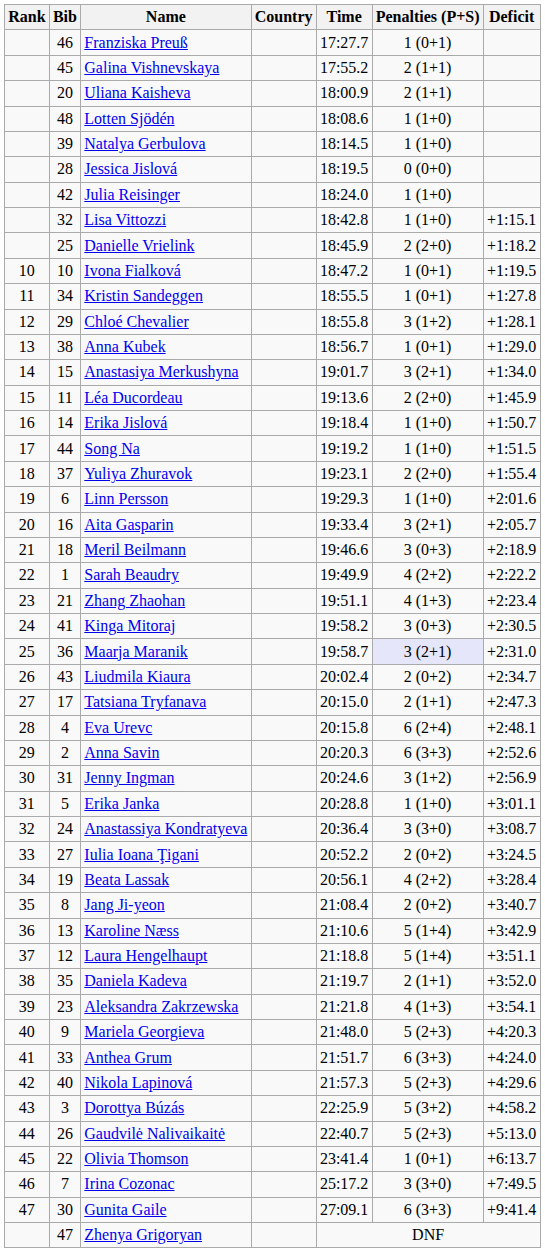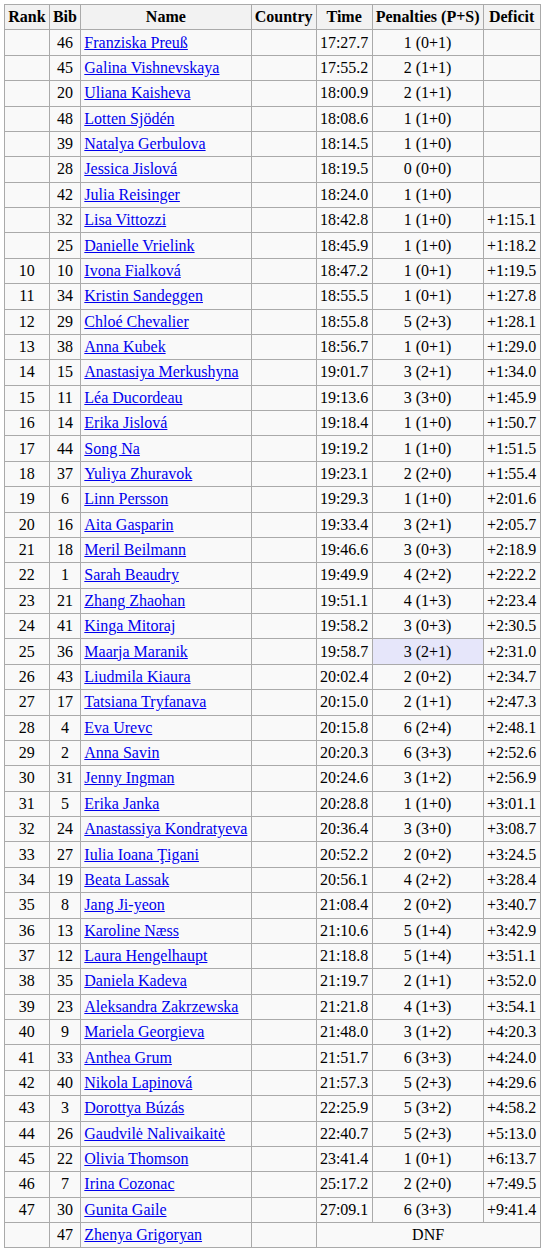 <table class="wikitable sortable" style="text-align:center">
 <tr>
 <th>Rank</th>
 <th>Bib</th>
 <th>Name</th>
 <th>Country</th>
 <th>Time</th>
 <th>Penalties (P+S)</th>
 <th>Deficit</th>
 </tr>
 <tr>
 <td></td>
 <td>46</td>
 <td align=left><a href='#'>Franziska Preuß</a></td>
 <td align=left></td>
 <td>17:27.7</td>
 <td>1 (0+1)</td>
 <td></td>
 </tr>
 <tr>
 <td></td>
 <td>45</td>
 <td align=left><a href='#'>Galina Vishnevskaya</a></td>
 <td align=left></td>
 <td>17:55.2</td>
 <td>2 (1+1)</td>
 <td></td>
 </tr>
 <tr>
 <td></td>
 <td>20</td>
 <td align=left><a href='#'>Uliana Kaisheva</a></td>
 <td align=left></td>
 <td>18:00.9</td>
 <td>2 (1+1)</td>
 <td></td>
 </tr>
 <tr>
 <td></td>
 <td>48</td>
 <td align=left><a href='#'>Lotten Sjödén</a></td>
 <td align=left></td>
 <td>18:08.6</td>
 <td>1 (1+0)</td>
 <td></td>
 </tr>
 <tr>
 <td></td>
 <td>39</td>
 <td align=left><a href='#'>Natalya Gerbulova</a></td>
 <td align=left></td>
 <td>18:14.5</td>
 <td>1 (1+0)</td>
 <td></td>
 </tr>
 <tr>
 <td></td>
 <td>28</td>
 <td align=left><a href='#'>Jessica Jislová</a></td>
 <td align=left></td>
 <td>18:19.5</td>
 <td>0 (0+0)</td>
 <td></td>
 </tr>
 <tr>
 <td></td>
 <td>42</td>
 <td align=left><a href='#'>Julia Reisinger</a></td>
 <td align=left></td>
 <td>18:24.0</td>
 <td>1 (1+0)</td>
 <td></td>
 </tr>
 <tr>
 <td></td>
 <td>32</td>
 <td align=left><a href='#'>Lisa Vittozzi</a></td>
 <td align=left></td>
 <td>18:42.8</td>
 <td>1 (1+0)</td>
 <td>+1:15.1</td>
 </tr>
 <tr>
 <td></td>
 <td>25</td>
 <td align=left><a href='#'>Danielle Vrielink</a></td>
 <td align=left></td>
 <td>18:45.9</td>
-<td>2 (2+0)</td>
+<td>1 (1+0)</td>
 <td>+1:18.2</td>
 </tr>
 <tr>
 <td>10</td>
 <td>10</td>
 <td align=left><a href='#'>Ivona Fialková</a></td>
 <td align=left></td>
 <td>18:47.2</td>
 <td>1 (0+1)</td>
 <td>+1:19.5</td>
 </tr>
 <tr>
 <td>11</td>
 <td>34</td>
 <td align=left><a href='#'>Kristin Sandeggen</a></td>
 <td align=left></td>
 <td>18:55.5</td>
 <td>1 (0+1)</td>
 <td>+1:27.8</td>
 </tr>
 <tr>
 <td>12</td>
 <td>29</td>
 <td align=left><a href='#'>Chloé Chevalier</a></td>
 <td align=left></td>
 <td>18:55.8</td>
-<td>3 (1+2)</td>
+<td>5 (2+3)</td>
 <td>+1:28.1</td>
 </tr>
 <tr>
 <td>13</td>
 <td>38</td>
 <td align=left><a href='#'>Anna Kubek</a></td>
 <td align=left></td>
 <td>18:56.7</td>
 <td>1 (0+1)</td>
 <td>+1:29.0</td>
 </tr>
 <tr>
 <td>14</td>
 <td>15</td>
 <td align=left><a href='#'>Anastasiya Merkushyna</a></td>
 <td align=left></td>
 <td>19:01.7</td>
 <td>3 (2+1)</td>
 <td>+1:34.0</td>
 </tr>
 <tr>
 <td>15</td>
 <td>11</td>
 <td align=left><a href='#'>Léa Ducordeau</a></td>
 <td align=left></td>
 <td>19:13.6</td>
-<td>2 (2+0)</td>
+<td>3 (3+0)</td>
 <td>+1:45.9</td>
 </tr>
 <tr>
 <td>16</td>
 <td>14</td>
 <td align=left><a href='#'>Erika Jislová</a></td>
 <td align=left></td>
 <td>19:18.4</td>
 <td>1 (1+0)</td>
 <td>+1:50.7</td>
 </tr>
 <tr>
 <td>17</td>
 <td>44</td>
 <td align=left><a href='#'>Song Na</a></td>
 <td align=left></td>
 <td>19:19.2</td>
 <td>1 (1+0)</td>
 <td>+1:51.5</td>
 </tr>
 <tr>
 <td>18</td>
 <td>37</td>
 <td align=left><a href='#'>Yuliya Zhuravok</a></td>
 <td align=left></td>
 <td>19:23.1</td>
 <td>2 (2+0)</td>
 <td>+1:55.4</td>
 </tr>
 <tr>
 <td>19</td>
 <td>6</td>
 <td align=left><a href='#'>Linn Persson</a></td>
 <td align=left></td>
 <td>19:29.3</td>
 <td>1 (1+0)</td>
 <td>+2:01.6</td>
 </tr>
 <tr>
 <td>20</td>
 <td>16</td>
 <td align=left><a href='#'>Aita Gasparin</a></td>
 <td align=left></td>
 <td>19:33.4</td>
 <td>3 (2+1)</td>
 <td>+2:05.7</td>
 </tr>
 <tr>
 <td>21</td>
 <td>18</td>
 <td align=left><a href='#'>Meril Beilmann</a></td>
 <td align=left></td>
 <td>19:46.6</td>
 <td>3 (0+3)</td>
 <td>+2:18.9</td>
 </tr>
 <tr>
 <td>22</td>
 <td>1</td>
 <td align=left><a href='#'>Sarah Beaudry</a></td>
 <td align=left></td>
 <td>19:49.9</td>
 <td>4 (2+2)</td>
 <td>+2:22.2</td>
 </tr>
 <tr>
 <td>23</td>
 <td>21</td>
 <td align=left><a href='#'>Zhang Zhaohan</a></td>
 <td align=left></td>
 <td>19:51.1</td>
 <td>4 (1+3)</td>
 <td>+2:23.4</td>
 </tr>
 <tr>
 <td>24</td>
 <td>41</td>
 <td align=left><a href='#'>Kinga Mitoraj</a></td>
 <td align=left></td>
 <td>19:58.2</td>
 <td>3 (0+3)</td>
 <td>+2:30.5</td>
 </tr>
 <tr>
 <td>25</td>
 <td>36</td>
 <td align=left><a href='#'>Maarja Maranik</a></td>
 <td align=left></td>
 <td>19:58.7</td>
 <td style="background: lavender;">3 (2+1)</td>
 <td>+2:31.0</td>
 </tr>
 <tr>
 <td>26</td>
 <td>43</td>
 <td align=left><a href='#'>Liudmila Kiaura</a></td>
 <td align=left></td>
 <td>20:02.4</td>
 <td>2 (0+2)</td>
 <td>+2:34.7</td>
 </tr>
 <tr>
 <td>27</td>
 <td>17</td>
 <td align=left><a href='#'>Tatsiana Tryfanava</a></td>
 <td align=left></td>
 <td>20:15.0</td>
 <td>2 (1+1)</td>
 <td>+2:47.3</td>
 </tr>
 <tr>
 <td>28</td>
 <td>4</td>
 <td align=left><a href='#'>Eva Urevc</a></td>
 <td align=left></td>
 <td>20:15.8</td>
 <td>6 (2+4)</td>
 <td>+2:48.1</td>
 </tr>
 <tr>
 <td>29</td>
 <td>2</td>
 <td align=left><a href='#'>Anna Savin</a></td>
 <td align=left></td>
 <td>20:20.3</td>
 <td>6 (3+3)</td>
 <td>+2:52.6</td>
 </tr>
 <tr>
 <td>30</td>
 <td>31</td>
 <td align=left><a href='#'>Jenny Ingman</a></td>
 <td align=left></td>
 <td>20:24.6</td>
 <td>3 (1+2)</td>
 <td>+2:56.9</td>
 </tr>
 <tr>
 <td>31</td>
 <td>5</td>
 <td align=left><a href='#'>Erika Janka</a></td>
 <td align=left></td>
 <td>20:28.8</td>
 <td>1 (1+0)</td>
 <td>+3:01.1</td>
 </tr>
 <tr>
 <td>32</td>
 <td>24</td>
 <td align=left><a href='#'>Anastassiya Kondratyeva</a></td>
 <td align=left></td>
 <td>20:36.4</td>
 <td>3 (3+0)</td>
 <td>+3:08.7</td>
 </tr>
 <tr>
 <td>33</td>
 <td>27</td>
 <td align=left><a href='#'>Iulia Ioana Ţigani</a></td>
 <td align=left></td>
 <td>20:52.2</td>
 <td>2 (0+2)</td>
 <td>+3:24.5</td>
 </tr>
 <tr>
 <td>34</td>
 <td>19</td>
 <td align=left><a href='#'>Beata Lassak</a></td>
 <td align=left></td>
 <td>20:56.1</td>
 <td>4 (2+2)</td>
 <td>+3:28.4</td>
 </tr>
 <tr>
 <td>35</td>
 <td>8</td>
 <td align=left><a href='#'>Jang Ji-yeon</a></td>
 <td align=left></td>
 <td>21:08.4</td>
 <td>2 (0+2)</td>
 <td>+3:40.7</td>
 </tr>
 <tr>
 <td>36</td>
 <td>13</td>
 <td align=left><a href='#'>Karoline Næss</a></td>
 <td align=left></td>
 <td>21:10.6</td>
 <td>5 (1+4)</td>
 <td>+3:42.9</td>
 </tr>
 <tr>
 <td>37</td>
 <td>12</td>
 <td align=left><a href='#'>Laura Hengelhaupt</a></td>
 <td align=left></td>
 <td>21:18.8</td>
 <td>5 (1+4)</td>
 <td>+3:51.1</td>
 </tr>
 <tr>
 <td>38</td>
 <td>35</td>
 <td align=left><a href='#'>Daniela Kadeva</a></td>
 <td align=left></td>
 <td>21:19.7</td>
 <td>2 (1+1)</td>
 <td>+3:52.0</td>
 </tr>
 <tr>
 <td>39</td>
 <td>23</td>
 <td align=left><a href='#'>Aleksandra Zakrzewska</a></td>
 <td align=left></td>
 <td>21:21.8</td>
 <td>4 (1+3)</td>
 <td>+3:54.1</td>
 </tr>
 <tr>
 <td>40</td>
 <td>9</td>
 <td align=left><a href='#'>Mariela Georgieva</a></td>
 <td align=left></td>
 <td>21:48.0</td>
-<td>5 (2+3)</td>
+<td>3 (1+2)</td>
 <td>+4:20.3</td>
 </tr>
 <tr>
 <td>41</td>
 <td>33</td>
 <td align=left><a href='#'>Anthea Grum</a></td>
 <td align=left></td>
 <td>21:51.7</td>
 <td>6 (3+3)</td>
 <td>+4:24.0</td>
 </tr>
 <tr>
 <td>42</td>
 <td>40</td>
 <td align=left><a href='#'>Nikola Lapinová</a></td>
 <td align=left></td>
 <td>21:57.3</td>
 <td>5 (2+3)</td>
 <td>+4:29.6</td>
 </tr>
 <tr>
 <td>43</td>
 <td>3</td>
 <td align=left><a href='#'>Dorottya Búzás</a></td>
 <td align=left></td>
 <td>22:25.9</td>
 <td>5 (3+2)</td>
 <td>+4:58.2</td>
 </tr>
 <tr>
 <td>44</td>
 <td>26</td>
 <td align=left><a href='#'>Gaudvilė Nalivaikaitė</a></td>
 <td align=left></td>
 <td>22:40.7</td>
 <td>5 (2+3)</td>
 <td>+5:13.0</td>
 </tr>
 <tr>
 <td>45</td>
 <td>22</td>
 <td align=left><a href='#'>Olivia Thomson</a></td>
 <td align=left></td>
 <td>23:41.4</td>
 <td>1 (0+1)</td>
 <td>+6:13.7</td>
 </tr>
 <tr>
 <td>46</td>
 <td>7</td>
 <td align=left><a href='#'>Irina Cozonac</a></td>
 <td align=left></td>
 <td>25:17.2</td>
-<td>3 (3+0)</td>
+<td>2 (2+0)</td>
 <td>+7:49.5</td>
 </tr>
 <tr>
 <td>47</td>
 <td>30</td>
 <td align=left><a href='#'>Gunita Gaile</a></td>
 <td align=left></td>
 <td>27:09.1</td>
 <td>6 (3+3)</td>
 <td>+9:41.4</td>
 </tr>
 <tr>
 <td></td>
 <td>47</td>
 <td align=left><a href='#'>Zhenya Grigoryan</a></td>
 <td align=left></td>
 <td colspan=4>DNF</td>
 </tr>
 </table>
